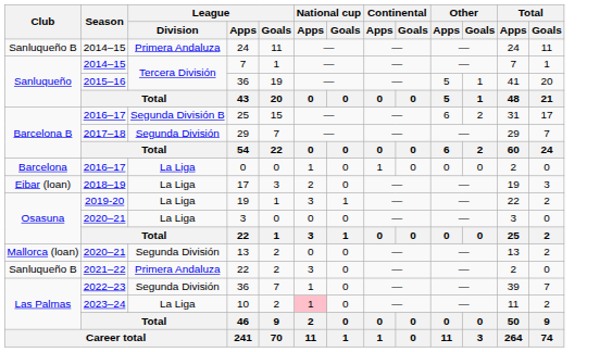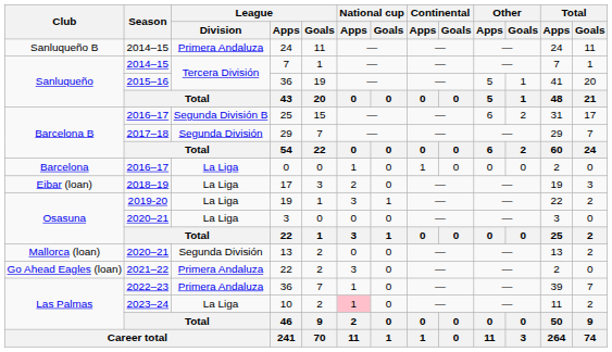 <table class="wikitable" style="text-align:center">
 <tr>
 <th rowspan="2">Club</th>
 <th rowspan="2">Season</th>
 <th colspan="3">League</th>
 <th colspan="2">National cup</th>
 <th colspan="2">Continental</th>
 <th colspan="2">Other</th>
 <th colspan="2">Total</th>
 </tr>
 <tr>
 <th>Division</th>
 <th>Apps</th>
 <th>Goals</th>
 <th>Apps</th>
 <th>Goals</th>
 <th>Apps</th>
 <th>Goals</th>
 <th>Apps</th>
 <th>Goals</th>
 <th>Apps</th>
 <th>Goals</th>
 </tr>
 <tr>
 <td>Sanluqueño B</td>
 <td>2014–15</td>
 <td><a href='#'>Primera Andaluza</a></td>
 <td>24</td>
 <td>11</td>
 <td colspan="2">—</td>
 <td colspan="2">—</td>
 <td colspan="2">—</td>
 <td>24</td>
 <td>11</td>
 </tr>
 <tr>
 <td rowspan="3"><a href='#'>Sanluqueño</a></td>
 <td><a href='#'>2014–15</a></td>
 <td rowspan="2"><a href='#'>Tercera División</a></td>
 <td>7</td>
 <td>1</td>
 <td colspan="2">—</td>
 <td colspan="2">—</td>
 <td colspan="2">—</td>
 <td>7</td>
 <td>1</td>
 </tr>
 <tr>
 <td><a href='#'>2015–16</a></td>
 <td>36</td>
 <td>19</td>
 <td colspan="2">—</td>
 <td colspan="2">—</td>
 <td>5</td>
 <td>1</td>
 <td>41</td>
 <td>20</td>
 </tr>
 <tr>
 <th colspan="2">Total</th>
 <th>43</th>
 <th>20</th>
 <th>0</th>
 <th>0</th>
 <th>0</th>
 <th>0</th>
 <th>5</th>
 <th>1</th>
 <th>48</th>
 <th>21</th>
 </tr>
 <tr>
 <td rowspan="3"><a href='#'>Barcelona B</a></td>
 <td><a href='#'>2016–17</a></td>
 <td><a href='#'>Segunda División B</a></td>
 <td>25</td>
 <td>15</td>
 <td colspan="2">—</td>
 <td colspan="2">—</td>
 <td>6</td>
 <td>2</td>
 <td>31</td>
 <td>17</td>
 </tr>
 <tr>
 <td><a href='#'>2017–18</a></td>
 <td><a href='#'>Segunda División</a></td>
 <td>29</td>
 <td>7</td>
 <td colspan="2">—</td>
 <td colspan="2">—</td>
 <td colspan="2">—</td>
 <td>29</td>
 <td>7</td>
 </tr>
 <tr>
 <th colspan="2">Total</th>
 <th>54</th>
 <th>22</th>
 <th>0</th>
 <th>0</th>
 <th>0</th>
 <th>0</th>
 <th>6</th>
 <th>2</th>
 <th>60</th>
 <th>24</th>
 </tr>
 <tr>
 <td><a href='#'>Barcelona</a></td>
 <td><a href='#'>2016–17</a></td>
 <td><a href='#'>La Liga</a></td>
 <td>0</td>
 <td>0</td>
 <td>1</td>
 <td>0</td>
 <td>1</td>
 <td>0</td>
 <td>0</td>
 <td>0</td>
 <td>2</td>
 <td>0</td>
 </tr>
 <tr>
 <td><a href='#'>Eibar</a> (loan)</td>
 <td><a href='#'>2018–19</a></td>
 <td>La Liga</td>
 <td>17</td>
 <td>3</td>
 <td>2</td>
 <td>0</td>
 <td colspan="2">—</td>
 <td colspan="2">—</td>
 <td>19</td>
 <td>3</td>
 </tr>
 <tr>
 <td rowspan="3"><a href='#'>Osasuna</a></td>
 <td><a href='#'>2019-20</a></td>
 <td>La Liga</td>
 <td>19</td>
 <td>1</td>
 <td>3</td>
 <td>1</td>
 <td colspan="2">—</td>
 <td colspan="2">—</td>
 <td>22</td>
 <td>2</td>
 </tr>
 <tr>
 <td><a href='#'>2020–21</a></td>
 <td>La Liga</td>
 <td>3</td>
 <td>0</td>
 <td>0</td>
 <td>0</td>
 <td colspan="2">—</td>
 <td colspan="2">—</td>
 <td>3</td>
 <td>0</td>
 </tr>
 <tr>
 <th colspan="2">Total</th>
 <th>22</th>
 <th>1</th>
 <th>3</th>
 <th>1</th>
 <th>0</th>
 <th>0</th>
 <th>0</th>
 <th>0</th>
 <th>25</th>
 <th>2</th>
 </tr>
 <tr>
 <td><a href='#'>Mallorca</a> (loan)</td>
 <td><a href='#'>2020–21</a></td>
 <td>Segunda División</td>
 <td>13</td>
 <td>2</td>
 <td>0</td>
 <td>0</td>
 <td colspan="2">—</td>
 <td colspan="2">—</td>
 <td>13</td>
 <td>2</td>
 </tr>
 <tr>
-<td>Sanluqueño B</td>
+<td><a href='#'>Go Ahead Eagles</a> (loan)</td>
 <td><a href='#'>2021–22</a></td>
 <td><a href='#'>Primera Andaluza</a></td>
 <td>22</td>
 <td>2</td>
 <td>3</td>
 <td>0</td>
 <td colspan="2">—</td>
 <td colspan="2">—</td>
 <td>2</td>
 <td>0</td>
 </tr>
 <tr>
 <td rowspan="3"><a href='#'>Las Palmas</a></td>
 <td><a href='#'>2022–23</a></td>
-<td>Segunda División</td>
+<td><a href='#'>Primera Andaluza</a></td>
 <td>36</td>
 <td>7</td>
 <td>1</td>
 <td>0</td>
 <td colspan="2">—</td>
 <td colspan="2">—</td>
 <td>39</td>
 <td>7</td>
 </tr>
 <tr>
 <td><a href='#'>2023–24</a></td>
 <td>La Liga</td>
 <td>10</td>
 <td>2</td>
 <td style="background: pink;">1</td>
 <td>0</td>
 <td colspan="2">—</td>
 <td colspan="2">—</td>
 <td>11</td>
 <td>2</td>
 </tr>
 <tr>
 <th colspan="2">Total</th>
 <th>46</th>
 <th>9</th>
 <th>2</th>
 <th>0</th>
 <th>0</th>
 <th>0</th>
 <th>0</th>
 <th>0</th>
 <th>50</th>
 <th>9</th>
 </tr>
 <tr>
 <th colspan="3">Career total</th>
 <th>241</th>
 <th>70</th>
 <th>11</th>
 <th>1</th>
 <th>1</th>
 <th>0</th>
 <th>11</th>
 <th>3</th>
 <th>264</th>
 <th>74</th>
 </tr>
 </table>
